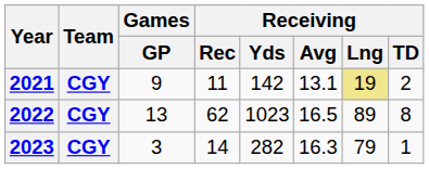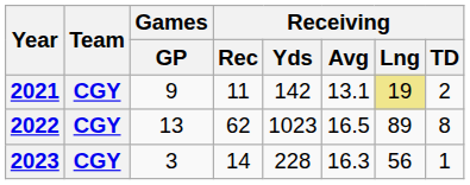 <table class="wikitable" style="text-align:center;">
 <tr>
 <th rowspan="2">Year</th>
 <th rowspan="2">Team</th>
 <th colspan="1">Games</th>
 <th colspan="5">Receiving</th>
 </tr>
 <tr>
 <th>GP</th>
 <th>Rec</th>
 <th>Yds</th>
 <th>Avg</th>
 <th>Lng</th>
 <th>TD</th>
 </tr>
 <tr>
 <th><a href='#'>2021</a></th>
 <th><a href='#'>CGY</a></th>
 <td>9</td>
 <td>11</td>
 <td>142</td>
 <td>13.1</td>
 <td style="background: khaki;">19</td>
 <td>2</td>
 </tr>
 <tr>
 <th><a href='#'>2022</a></th>
 <th><a href='#'>CGY</a></th>
 <td>13</td>
 <td>62</td>
 <td>1023</td>
 <td>16.5</td>
 <td>89</td>
 <td>8</td>
 </tr>
 <tr>
 <th><a href='#'>2023</a></th>
 <th><a href='#'>CGY</a></th>
 <td>3</td>
 <td>14</td>
-<td>282</td>
+<td>228</td>
 <td>16.3</td>
-<td>79</td>
+<td>56</td>
 <td>1</td>
 </tr>
 </table>
